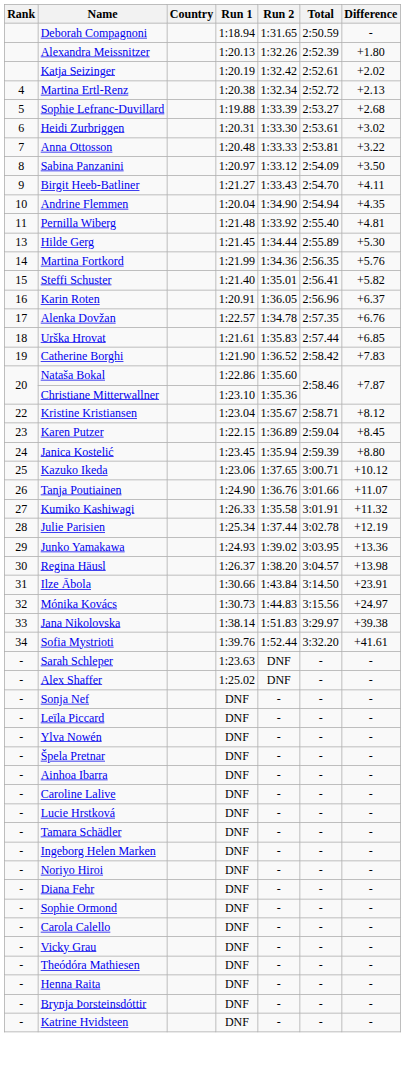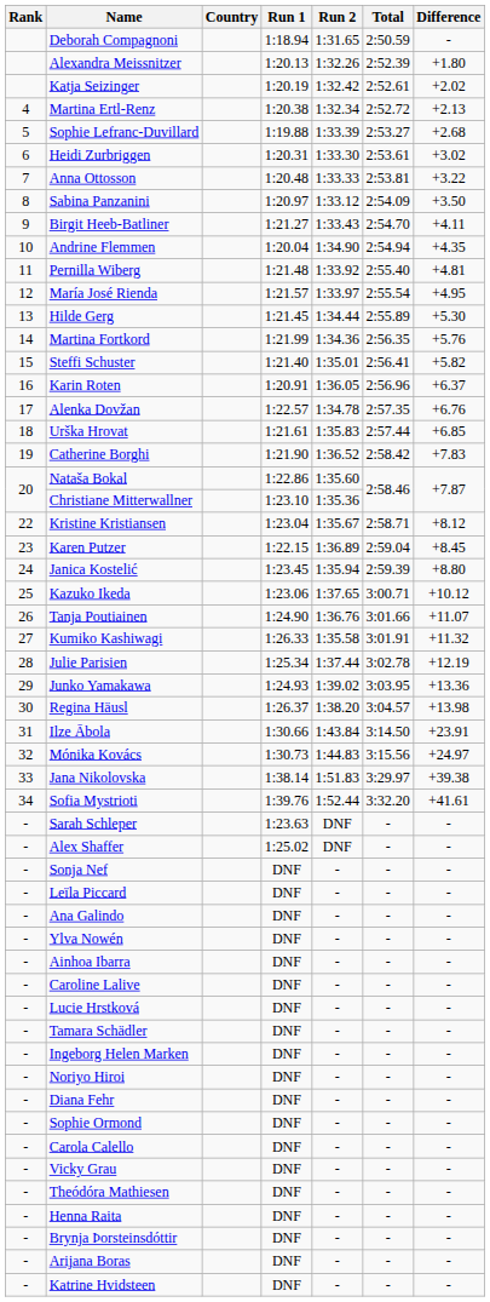 <table class="wikitable sortable" style="text-align:center">
 <tr>
 <th>Rank</th>
 <th>Name</th>
 <th>Country</th>
 <th>Run 1</th>
 <th>Run 2</th>
 <th>Total</th>
 <th>Difference</th>
 </tr>
 <tr>
 <td></td>
 <td align=left><a href='#'>Deborah Compagnoni</a></td>
 <td align=left></td>
 <td>1:18.94</td>
 <td>1:31.65</td>
 <td>2:50.59</td>
 <td>-</td>
 </tr>
 <tr>
 <td></td>
 <td align=left><a href='#'>Alexandra Meissnitzer</a></td>
 <td align=left></td>
 <td>1:20.13</td>
 <td>1:32.26</td>
 <td>2:52.39</td>
 <td>+1.80</td>
 </tr>
 <tr>
 <td></td>
 <td align=left><a href='#'>Katja Seizinger</a></td>
 <td align=left></td>
 <td>1:20.19</td>
 <td>1:32.42</td>
 <td>2:52.61</td>
 <td>+2.02</td>
 </tr>
 <tr>
 <td>4</td>
 <td align=left><a href='#'>Martina Ertl-Renz</a></td>
 <td align=left></td>
 <td>1:20.38</td>
 <td>1:32.34</td>
 <td>2:52.72</td>
 <td>+2.13</td>
 </tr>
 <tr>
 <td>5</td>
 <td align=left><a href='#'>Sophie Lefranc-Duvillard</a></td>
 <td align=left></td>
 <td>1:19.88</td>
 <td>1:33.39</td>
 <td>2:53.27</td>
 <td>+2.68</td>
 </tr>
 <tr>
 <td>6</td>
 <td align=left><a href='#'>Heidi Zurbriggen</a></td>
 <td align=left></td>
 <td>1:20.31</td>
 <td>1:33.30</td>
 <td>2:53.61</td>
 <td>+3.02</td>
 </tr>
 <tr>
 <td>7</td>
 <td align=left><a href='#'>Anna Ottosson</a></td>
 <td align=left></td>
 <td>1:20.48</td>
 <td>1:33.33</td>
 <td>2:53.81</td>
 <td>+3.22</td>
 </tr>
 <tr>
 <td>8</td>
 <td align=left><a href='#'>Sabina Panzanini</a></td>
 <td align=left></td>
 <td>1:20.97</td>
 <td>1:33.12</td>
 <td>2:54.09</td>
 <td>+3.50</td>
 </tr>
 <tr>
 <td>9</td>
 <td align=left><a href='#'>Birgit Heeb-Batliner</a></td>
 <td align=left></td>
 <td>1:21.27</td>
 <td>1:33.43</td>
 <td>2:54.70</td>
 <td>+4.11</td>
 </tr>
 <tr>
 <td>10</td>
 <td align=left><a href='#'>Andrine Flemmen</a></td>
 <td align=left></td>
 <td>1:20.04</td>
 <td>1:34.90</td>
 <td>2:54.94</td>
 <td>+4.35</td>
 </tr>
 <tr>
 <td>11</td>
 <td align=left><a href='#'>Pernilla Wiberg</a></td>
 <td align=left></td>
 <td>1:21.48</td>
 <td>1:33.92</td>
 <td>2:55.40</td>
 <td>+4.81</td>
+</tr>
+<tr>
+<td>12</td>
+<td align=left><a href='#'>María José Rienda</a></td>
+<td align=left></td>
+<td>1:21.57</td>
+<td>1:33.97</td>
+<td>2:55.54</td>
+<td>+4.95</td>
 </tr>
 <tr>
 <td>13</td>
 <td align=left><a href='#'>Hilde Gerg</a></td>
 <td align=left></td>
 <td>1:21.45</td>
 <td>1:34.44</td>
 <td>2:55.89</td>
 <td>+5.30</td>
 </tr>
 <tr>
 <td>14</td>
 <td align=left><a href='#'>Martina Fortkord</a></td>
 <td align=left></td>
 <td>1:21.99</td>
 <td>1:34.36</td>
 <td>2:56.35</td>
 <td>+5.76</td>
 </tr>
 <tr>
 <td>15</td>
 <td align=left><a href='#'>Steffi Schuster</a></td>
 <td align=left></td>
 <td>1:21.40</td>
 <td>1:35.01</td>
 <td>2:56.41</td>
 <td>+5.82</td>
 </tr>
 <tr>
 <td>16</td>
 <td align=left><a href='#'>Karin Roten</a></td>
 <td align=left></td>
 <td>1:20.91</td>
 <td>1:36.05</td>
 <td>2:56.96</td>
 <td>+6.37</td>
 </tr>
 <tr>
 <td>17</td>
 <td align=left><a href='#'>Alenka Dovžan</a></td>
 <td align=left></td>
 <td>1:22.57</td>
 <td>1:34.78</td>
 <td>2:57.35</td>
 <td>+6.76</td>
 </tr>
 <tr>
 <td>18</td>
 <td align=left><a href='#'>Urška Hrovat</a></td>
 <td align=left></td>
 <td>1:21.61</td>
 <td>1:35.83</td>
 <td>2:57.44</td>
 <td>+6.85</td>
 </tr>
 <tr>
 <td>19</td>
 <td align=left><a href='#'>Catherine Borghi</a></td>
 <td align=left></td>
 <td>1:21.90</td>
 <td>1:36.52</td>
 <td>2:58.42</td>
 <td>+7.83</td>
 </tr>
 <tr>
 <td rowspan=2>20</td>
 <td align=left><a href='#'>Nataša Bokal</a></td>
 <td align=left></td>
 <td>1:22.86</td>
 <td>1:35.60</td>
 <td rowspan=2>2:58.46</td>
 <td rowspan=2>+7.87</td>
 </tr>
 <tr>
 <td align=left><a href='#'>Christiane Mitterwallner</a></td>
 <td align=left></td>
 <td>1:23.10</td>
 <td>1:35.36</td>
 </tr>
 <tr>
 <td>22</td>
 <td align=left><a href='#'>Kristine Kristiansen</a></td>
 <td align=left></td>
 <td>1:23.04</td>
 <td>1:35.67</td>
 <td>2:58.71</td>
 <td>+8.12</td>
 </tr>
 <tr>
 <td>23</td>
 <td align=left><a href='#'>Karen Putzer</a></td>
 <td align=left></td>
 <td>1:22.15</td>
 <td>1:36.89</td>
 <td>2:59.04</td>
 <td>+8.45</td>
 </tr>
 <tr>
 <td>24</td>
 <td align=left><a href='#'>Janica Kostelić</a></td>
 <td align=left></td>
 <td>1:23.45</td>
 <td>1:35.94</td>
 <td>2:59.39</td>
 <td>+8.80</td>
 </tr>
 <tr>
 <td>25</td>
 <td align=left><a href='#'>Kazuko Ikeda</a></td>
 <td align=left></td>
 <td>1:23.06</td>
 <td>1:37.65</td>
 <td>3:00.71</td>
 <td>+10.12</td>
 </tr>
 <tr>
 <td>26</td>
 <td align=left><a href='#'>Tanja Poutiainen</a></td>
 <td align=left></td>
 <td>1:24.90</td>
 <td>1:36.76</td>
 <td>3:01.66</td>
 <td>+11.07</td>
 </tr>
 <tr>
 <td>27</td>
 <td align=left><a href='#'>Kumiko Kashiwagi</a></td>
 <td align=left></td>
 <td>1:26.33</td>
 <td>1:35.58</td>
 <td>3:01.91</td>
 <td>+11.32</td>
 </tr>
 <tr>
 <td>28</td>
 <td align=left><a href='#'>Julie Parisien</a></td>
 <td align=left></td>
 <td>1:25.34</td>
 <td>1:37.44</td>
 <td>3:02.78</td>
 <td>+12.19</td>
 </tr>
 <tr>
 <td>29</td>
 <td align=left><a href='#'>Junko Yamakawa</a></td>
 <td align=left></td>
 <td>1:24.93</td>
 <td>1:39.02</td>
 <td>3:03.95</td>
 <td>+13.36</td>
 </tr>
 <tr>
 <td>30</td>
 <td align=left><a href='#'>Regina Häusl</a></td>
 <td align=left></td>
 <td>1:26.37</td>
 <td>1:38.20</td>
 <td>3:04.57</td>
 <td>+13.98</td>
 </tr>
 <tr>
 <td>31</td>
 <td align=left><a href='#'>Ilze Ābola</a></td>
 <td align=left></td>
 <td>1:30.66</td>
 <td>1:43.84</td>
 <td>3:14.50</td>
 <td>+23.91</td>
 </tr>
 <tr>
 <td>32</td>
 <td align=left><a href='#'>Mónika Kovács</a></td>
 <td align=left></td>
 <td>1:30.73</td>
 <td>1:44.83</td>
 <td>3:15.56</td>
 <td>+24.97</td>
 </tr>
 <tr>
 <td>33</td>
 <td align=left><a href='#'>Jana Nikolovska</a></td>
 <td align=left></td>
 <td>1:38.14</td>
 <td>1:51.83</td>
 <td>3:29.97</td>
 <td>+39.38</td>
 </tr>
 <tr>
 <td>34</td>
 <td align=left><a href='#'>Sofia Mystrioti</a></td>
 <td align=left></td>
 <td>1:39.76</td>
 <td>1:52.44</td>
 <td>3:32.20</td>
 <td>+41.61</td>
 </tr>
 <tr>
 <td>-</td>
 <td align=left><a href='#'>Sarah Schleper</a></td>
 <td align=left></td>
 <td>1:23.63</td>
 <td>DNF</td>
 <td>-</td>
 <td>-</td>
 </tr>
 <tr>
 <td>-</td>
 <td align=left><a href='#'>Alex Shaffer</a></td>
 <td align=left></td>
 <td>1:25.02</td>
 <td>DNF</td>
 <td>-</td>
 <td>-</td>
 </tr>
 <tr>
 <td>-</td>
 <td align=left><a href='#'>Sonja Nef</a></td>
 <td align=left></td>
 <td>DNF</td>
 <td>-</td>
 <td>-</td>
 <td>-</td>
 </tr>
 <tr>
 <td>-</td>
 <td align=left><a href='#'>Leïla Piccard</a></td>
 <td align=left></td>
 <td>DNF</td>
 <td>-</td>
 <td>-</td>
 <td>-</td>
 </tr>
 <tr>
 <td>-</td>
-<td align=left><a href='#'>Ylva Nowén</a></td>
+<td align=left><a href='#'>Ana Galindo</a></td>
 <td align=left></td>
 <td>DNF</td>
 <td>-</td>
 <td>-</td>
 <td>-</td>
 </tr>
 <tr>
 <td>-</td>
-<td align=left><a href='#'>Špela Pretnar</a></td>
+<td align=left><a href='#'>Ylva Nowén</a></td>
 <td align=left></td>
 <td>DNF</td>
 <td>-</td>
 <td>-</td>
 <td>-</td>
 </tr>
 <tr>
 <td>-</td>
 <td align=left><a href='#'>Ainhoa Ibarra</a></td>
 <td align=left></td>
 <td>DNF</td>
 <td>-</td>
 <td>-</td>
 <td>-</td>
 </tr>
 <tr>
 <td>-</td>
 <td align=left><a href='#'>Caroline Lalive</a></td>
 <td align=left></td>
 <td>DNF</td>
 <td>-</td>
 <td>-</td>
 <td>-</td>
 </tr>
 <tr>
 <td>-</td>
 <td align=left><a href='#'>Lucie Hrstková</a></td>
 <td align=left></td>
 <td>DNF</td>
 <td>-</td>
 <td>-</td>
 <td>-</td>
 </tr>
 <tr>
 <td>-</td>
 <td align=left><a href='#'>Tamara Schädler</a></td>
 <td align=left></td>
 <td>DNF</td>
 <td>-</td>
 <td>-</td>
 <td>-</td>
 </tr>
 <tr>
 <td>-</td>
 <td align=left><a href='#'>Ingeborg Helen Marken</a></td>
 <td align=left></td>
 <td>DNF</td>
 <td>-</td>
 <td>-</td>
 <td>-</td>
 </tr>
 <tr>
 <td>-</td>
 <td align=left><a href='#'>Noriyo Hiroi</a></td>
 <td align=left></td>
 <td>DNF</td>
 <td>-</td>
 <td>-</td>
 <td>-</td>
 </tr>
 <tr>
 <td>-</td>
 <td align=left><a href='#'>Diana Fehr</a></td>
 <td align=left></td>
 <td>DNF</td>
 <td>-</td>
 <td>-</td>
 <td>-</td>
 </tr>
 <tr>
 <td>-</td>
 <td align=left><a href='#'>Sophie Ormond</a></td>
 <td align=left></td>
 <td>DNF</td>
 <td>-</td>
 <td>-</td>
 <td>-</td>
 </tr>
 <tr>
 <td>-</td>
 <td align=left><a href='#'>Carola Calello</a></td>
 <td align=left></td>
 <td>DNF</td>
 <td>-</td>
 <td>-</td>
 <td>-</td>
 </tr>
 <tr>
 <td>-</td>
 <td align=left><a href='#'>Vicky Grau</a></td>
 <td align=left></td>
 <td>DNF</td>
 <td>-</td>
 <td>-</td>
 <td>-</td>
 </tr>
 <tr>
 <td>-</td>
 <td align=left><a href='#'>Theódóra Mathiesen</a></td>
 <td align=left></td>
 <td>DNF</td>
 <td>-</td>
 <td>-</td>
 <td>-</td>
 </tr>
 <tr>
 <td>-</td>
 <td align=left><a href='#'>Henna Raita</a></td>
 <td align=left></td>
 <td>DNF</td>
 <td>-</td>
 <td>-</td>
 <td>-</td>
 </tr>
 <tr>
 <td>-</td>
 <td align=left><a href='#'>Brynja Þorsteinsdóttir</a></td>
 <td align=left></td>
 <td>DNF</td>
 <td>-</td>
 <td>-</td>
 <td>-</td>
 </tr>
 <tr>
 <td>-</td>
+<td align=left><a href='#'>Arijana Boras</a></td>
+<td align=left></td>
+<td>DNF</td>
+<td>-</td>
+<td>-</td>
+<td>-</td>
+</tr>
+<tr>
+<td>-</td>
 <td align=left><a href='#'>Katrine Hvidsteen</a></td>
 <td align=left></td>
 <td>DNF</td>
 <td>-</td>
 <td>-</td>
 <td>-</td>
 </tr>
 </table>
